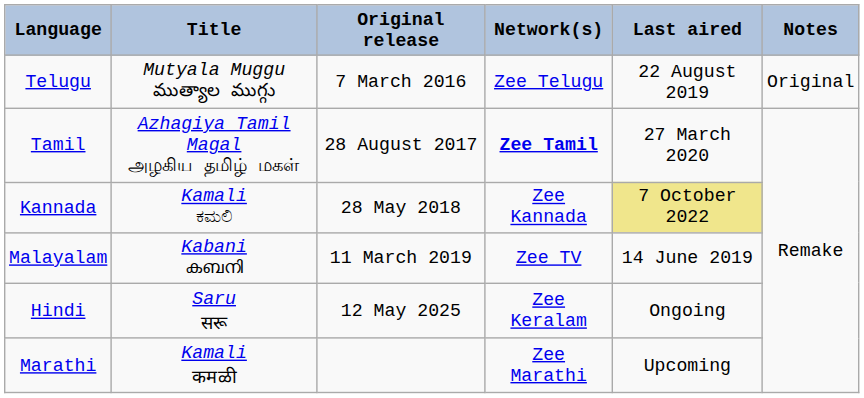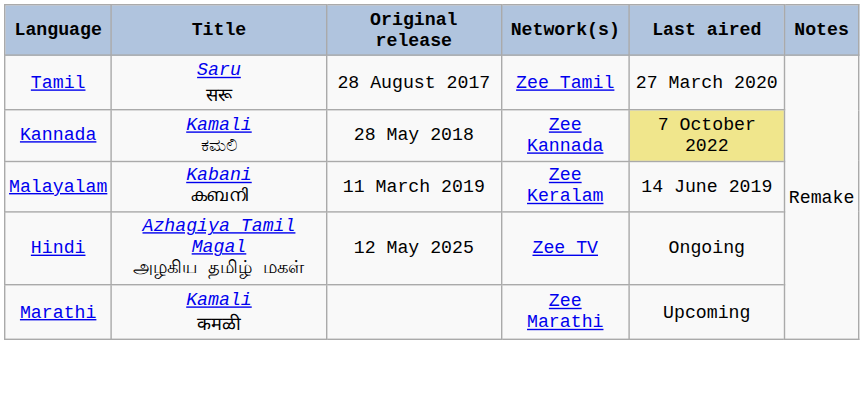 <table class="wikitable" style="text-align:center;">
 <tr>
 <th style="background:LightSteelBlue;">Language</th>
 <th style="background:LightSteelBlue;">Title</th>
 <th style="background:LightSteelBlue;">Original release</th>
 <th style="background:LightSteelBlue;">Network(s)</th>
 <th style="background:LightSteelBlue;">Last aired</th>
 <th style="background:LightSteelBlue;">Notes</th>
 </tr>
 <tr>
-<td><a href='#'>Telugu</a></td>
-<td><em>Mutyala Muggu</em> <br> ముత్యాల ముగ్గు</td>
-<td>7 March 2016</td>
-<td><a href='#'>Zee Telugu</a></td>
-<td>22 August 2019</td>
-<td>Original</td>
-</tr>
-<tr>
 <td><a href='#'>Tamil</a></td>
-<td><em><a href='#'>Azhagiya Tamil Magal</a></em> <br> அழகிய தமிழ் மகள்</td>
+<td><em><a href='#'>Saru</a></em> <br> सरू</td>
 <td>28 August 2017</td>
-<td><strong><a href='#'>Zee Tamil</a></strong></td>
+<td><a href='#'>Zee Tamil</a></td>
 <td>27 March 2020</td>
 <td rowspan="5">Remake</td>
 </tr>
 <tr>
 <td><a href='#'>Kannada</a></td>
 <td><em><a href='#'>Kamali</a></em> <br> ಕಮಲಿ</td>
 <td>28 May 2018</td>
 <td><a href='#'>Zee Kannada</a></td>
 <td style="background: khaki;">7 October 2022</td>
 </tr>
 <tr>
 <td><a href='#'>Malayalam</a></td>
 <td><em><a href='#'>Kabani</a></em> <br> കബനി</td>
 <td>11 March 2019</td>
-<td><a href='#'>Zee TV</a></td>
+<td><a href='#'>Zee Keralam</a></td>
 <td>14 June 2019</td>
 </tr>
 <tr>
 <td><a href='#'>Hindi</a></td>
-<td><em><a href='#'>Saru</a></em> <br> सरू</td>
+<td><em><a href='#'>Azhagiya Tamil Magal</a></em> <br> அழகிய தமிழ் மகள்</td>
 <td>12 May 2025</td>
-<td><a href='#'>Zee Keralam</a></td>
+<td><a href='#'>Zee TV</a></td>
 <td>Ongoing</td>
 </tr>
 <tr>
 <td><a href='#'>Marathi</a></td>
 <td><em><a href='#'>Kamali</a></em> <br> कमळी</td>
 <td></td>
 <td><a href='#'>Zee Marathi</a></td>
 <td>Upcoming</td>
 </tr>
 </table>
